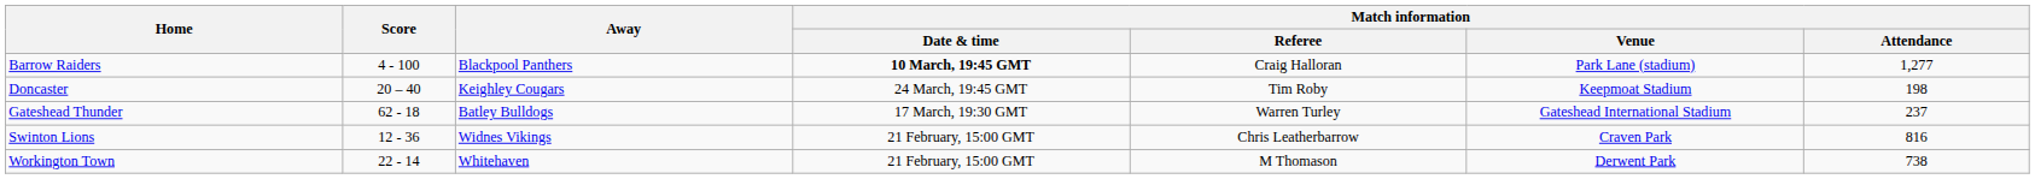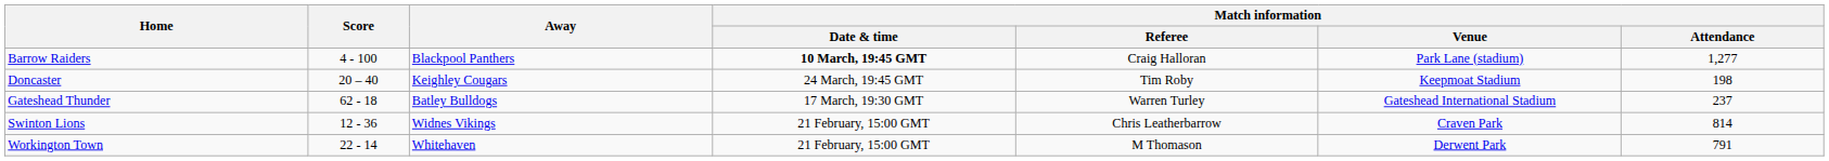 <table class="wikitable" style="text-align: center; font-size:85%;"  cellpadding=3 cellspacing=0 width=95%>
 <tr>
 <th rowspan=2 width=15%>Home</th>
 <th rowspan=2 width=5%>Score</th>
 <th rowspan=2 width=15%>Away</th>
 <th colspan=4>Match information</th>
 </tr>
 <tr>
 <th width=15%>Date & time</th>
 <th width=15%>Referee</th>
 <th width=15%>Venue</th>
 <th width=10%>Attendance</th>
 </tr>
 <tr>
 <td align=left> <a href='#'>Barrow Raiders</a></td>
 <td>4 - 100</td>
 <td align=left> <a href='#'>Blackpool Panthers</a></td>
 <td><strong>10 March, 19:45 GMT</strong></td>
 <td>Craig Halloran</td>
 <td><a href='#'>Park Lane (stadium)</a></td>
 <td>1,277</td>
 </tr>
 <tr>
 <td align=left> <a href='#'>Doncaster</a></td>
 <td>20 – 40</td>
 <td align=left><a href='#'>Keighley Cougars</a></td>
 <td>24 March, 19:45 GMT</td>
 <td>Tim Roby</td>
 <td><a href='#'>Keepmoat Stadium</a></td>
 <td>198</td>
 </tr>
 <tr>
 <td align=left> <a href='#'>Gateshead Thunder</a></td>
 <td>62 - 18</td>
 <td align=left> <a href='#'>Batley Bulldogs</a></td>
 <td>17 March, 19:30 GMT</td>
 <td>Warren Turley</td>
 <td><a href='#'>Gateshead International Stadium</a></td>
 <td>237</td>
 </tr>
 <tr>
 <td align=left> <a href='#'>Swinton Lions</a></td>
 <td>12 - 36</td>
 <td align=left> <a href='#'>Widnes Vikings</a></td>
 <td>21 February, 15:00 GMT</td>
 <td>Chris Leatherbarrow</td>
 <td><a href='#'>Craven Park</a></td>
-<td>816</td>
+<td>814</td>
 </tr>
 <tr>
 <td align=left> <a href='#'>Workington Town</a></td>
 <td>22 - 14</td>
 <td align=left> <a href='#'>Whitehaven</a></td>
 <td>21 February, 15:00 GMT</td>
 <td>M Thomason</td>
 <td><a href='#'>Derwent Park</a></td>
-<td>738</td>
+<td>791</td>
 </tr>
 </table>
